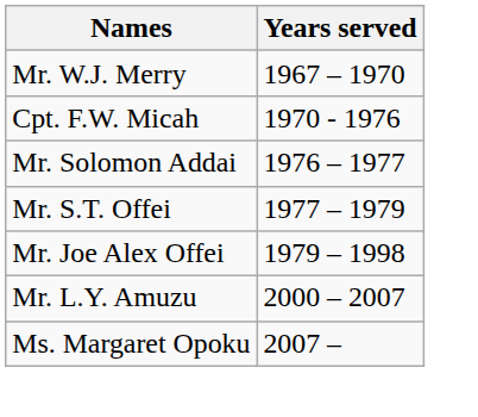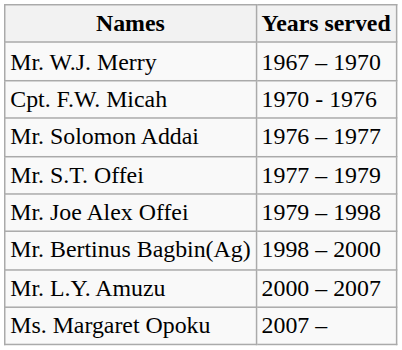 <table class="wikitable">
 <tr>
 <th>Names</th>
 <th>Years served</th>
 </tr>
 <tr>
 <td>Mr. W.J. Merry</td>
 <td>1967 – 1970</td>
 </tr>
 <tr>
 <td>Cpt. F.W. Micah</td>
 <td>1970 - 1976</td>
 </tr>
 <tr>
 <td>Mr. Solomon Addai</td>
 <td>1976 – 1977</td>
 </tr>
 <tr>
 <td>Mr. S.T. Offei</td>
 <td>1977 – 1979</td>
 </tr>
 <tr>
 <td>Mr. Joe Alex Offei</td>
 <td>1979 – 1998</td>
 </tr>
 <tr>
+<td>Mr. Bertinus Bagbin(Ag)</td>
+<td>1998 – 2000</td>
+</tr>
+<tr>
 <td>Mr. L.Y. Amuzu</td>
 <td>2000 – 2007</td>
 </tr>
 <tr>
 <td>Ms. Margaret Opoku</td>
 <td>2007 –</td>
 </tr>
 </table>
